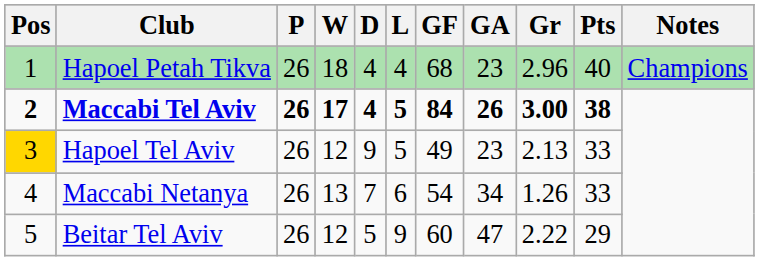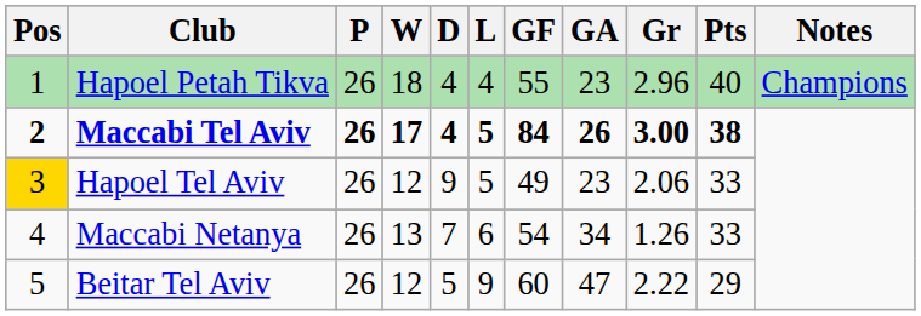 <table class="wikitable" style="text-align:Center">
 <tr>
 <th>Pos</th>
 <th>Club</th>
 <th>P</th>
 <th>W</th>
 <th>D</th>
 <th>L</th>
 <th>GF</th>
 <th>GA</th>
 <th>Gr</th>
 <th>Pts</th>
 <th>Notes</th>
 </tr>
 <tr bgcolor=ACE1AF>
 <td>1</td>
 <td align=left><a href='#'>Hapoel Petah Tikva</a></td>
 <td>26</td>
 <td>18</td>
 <td>4</td>
 <td>4</td>
-<td>68</td>
+<td>55</td>
 <td>23</td>
 <td>2.96</td>
 <td>40</td>
 <td><a href='#'>Champions</a></td>
 </tr>
 <tr>
 <td><strong>2</strong></td>
 <td align=left><strong><a href='#'>Maccabi Tel Aviv</a></strong></td>
 <td><strong>26</strong></td>
 <td><strong>17</strong></td>
 <td><strong>4</strong></td>
 <td><strong>5</strong></td>
 <td><strong>84</strong></td>
 <td><strong>26</strong></td>
 <td><strong>3.00</strong></td>
 <td><strong>38</strong></td>
 <td rowspan=4></td>
 </tr>
 <tr>
 <td style="background: gold;">3</td>
 <td align=left><a href='#'>Hapoel Tel Aviv</a></td>
 <td>26</td>
 <td>12</td>
 <td>9</td>
 <td>5</td>
 <td>49</td>
 <td>23</td>
-<td>2.13</td>
+<td>2.06</td>
 <td>33</td>
 </tr>
 <tr>
 <td>4</td>
 <td align=left><a href='#'>Maccabi Netanya</a></td>
 <td>26</td>
 <td>13</td>
 <td>7</td>
 <td>6</td>
 <td>54</td>
 <td>34</td>
 <td>1.26</td>
 <td>33</td>
 </tr>
 <tr>
 <td>5</td>
 <td align=left><a href='#'>Beitar Tel Aviv</a></td>
 <td>26</td>
 <td>12</td>
 <td>5</td>
 <td>9</td>
 <td>60</td>
 <td>47</td>
 <td>2.22</td>
 <td>29</td>
 </tr>
 </table>
